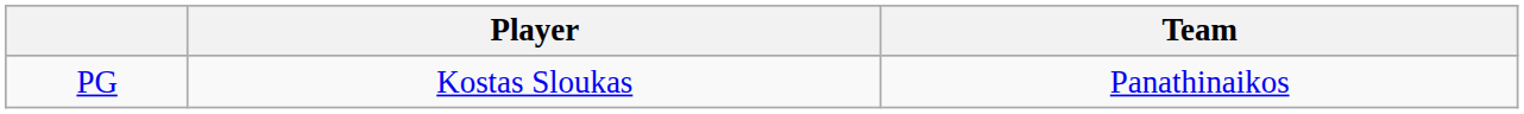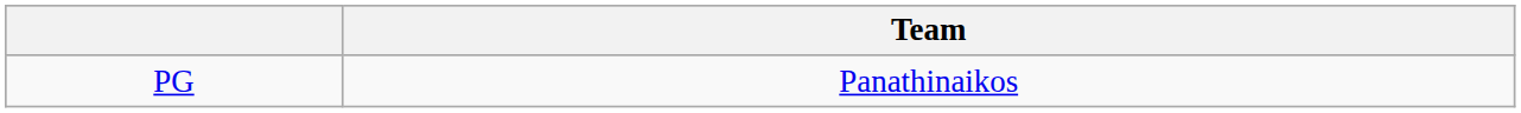 <table class="wikitable" style="text-align: center;" width="60%">
 <tr>
 <th style="text-align:center;"></th>
-<th style="text-align:center;">Player</th>
 <th style="text-align:center;">Team</th>
 </tr>
 <tr>
 <td style="text-align:center;"><a href='#'>PG</a></td>
-<td> <a href='#'>Kostas Sloukas</a></td>
 <td><a href='#'>Panathinaikos</a></td>
 </tr>
 </table>
